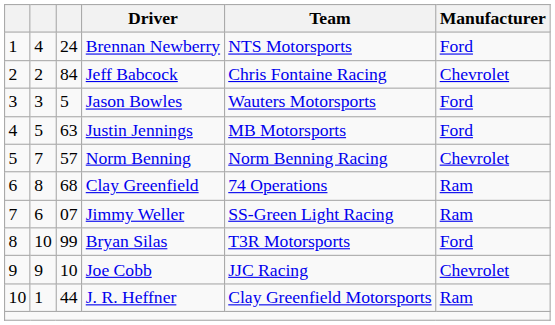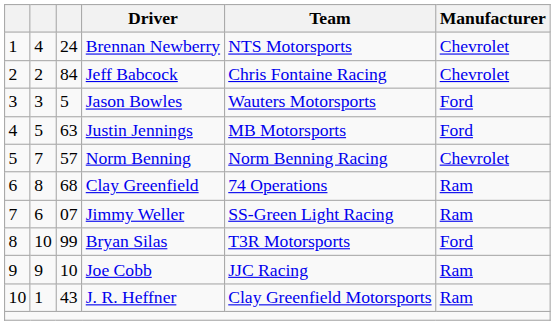 <table class="wikitable sortable" border="1">
 <tr>
 <th scope="col"></th>
 <th scope="col"></th>
 <th scope="col"></th>
 <th scope="col">Driver</th>
 <th scope="col">Team</th>
 <th scope="col">Manufacturer</th>
 </tr>
 <tr>
 <td scope="row">1</td>
 <td>4</td>
 <td>24</td>
 <td><a href='#'>Brennan Newberry</a></td>
 <td><a href='#'>NTS Motorsports</a></td>
-<td><a href='#'>Ford</a></td>
+<td><a href='#'>Chevrolet</a></td>
 </tr>
 <tr>
 <td scope="row">2</td>
 <td>2</td>
 <td>84</td>
 <td><a href='#'>Jeff Babcock</a></td>
 <td><a href='#'>Chris Fontaine Racing</a></td>
 <td><a href='#'>Chevrolet</a></td>
 </tr>
 <tr>
 <td scope="row">3</td>
 <td>3</td>
 <td>5</td>
 <td><a href='#'>Jason Bowles</a></td>
 <td><a href='#'>Wauters Motorsports</a></td>
 <td><a href='#'>Ford</a></td>
 </tr>
 <tr>
 <td scope="row">4</td>
 <td>5</td>
 <td>63</td>
 <td><a href='#'>Justin Jennings</a></td>
 <td><a href='#'>MB Motorsports</a></td>
 <td><a href='#'>Ford</a></td>
 </tr>
 <tr>
 <td scope="row">5</td>
 <td>7</td>
 <td>57</td>
 <td><a href='#'>Norm Benning</a></td>
 <td><a href='#'>Norm Benning Racing</a></td>
 <td><a href='#'>Chevrolet</a></td>
 </tr>
 <tr>
 <td scope="row">6</td>
 <td>8</td>
 <td>68</td>
 <td><a href='#'>Clay Greenfield</a></td>
 <td><a href='#'>74 Operations</a></td>
 <td><a href='#'>Ram</a></td>
 </tr>
 <tr>
 <td scope="row">7</td>
 <td>6</td>
 <td>07</td>
 <td><a href='#'>Jimmy Weller</a></td>
 <td><a href='#'>SS-Green Light Racing</a></td>
 <td><a href='#'>Ram</a></td>
 </tr>
 <tr>
 <td scope="row">8</td>
 <td>10</td>
 <td>99</td>
 <td><a href='#'>Bryan Silas</a></td>
 <td><a href='#'>T3R Motorsports</a></td>
 <td><a href='#'>Ford</a></td>
 </tr>
 <tr>
 <td scope="row">9</td>
 <td>9</td>
 <td>10</td>
 <td><a href='#'>Joe Cobb</a></td>
 <td><a href='#'>JJC Racing</a></td>
-<td><a href='#'>Chevrolet</a></td>
+<td><a href='#'>Ram</a></td>
 </tr>
 <tr>
 <td scope="row">10</td>
 <td>1</td>
-<td>44</td>
+<td>43</td>
 <td><a href='#'>J. R. Heffner</a></td>
 <td><a href='#'>Clay Greenfield Motorsports</a></td>
 <td><a href='#'>Ram</a></td>
 </tr>
 <tr class="sortbottom">
 <td colspan="7"></td>
 </tr>
 </table>
